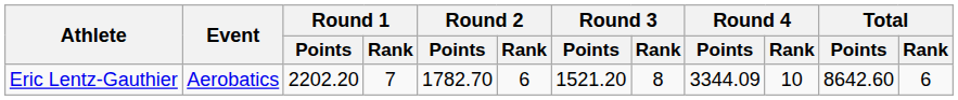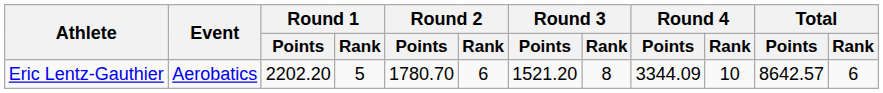 <table class=wikitable style=font-size:90%>
 <tr>
 <th rowspan=2>Athlete</th>
 <th rowspan=2>Event</th>
 <th colspan=2>Round 1</th>
 <th colspan=2>Round 2</th>
 <th colspan=2>Round 3</th>
 <th colspan=2>Round 4</th>
 <th colspan=2>Total</th>
 </tr>
 <tr style=font-size:95%>
 <th>Points</th>
 <th>Rank</th>
 <th>Points</th>
 <th>Rank</th>
 <th>Points</th>
 <th>Rank</th>
 <th>Points</th>
 <th>Rank</th>
 <th>Points</th>
 <th>Rank</th>
 </tr>
 <tr align=center>
 <td align=left><a href='#'>Eric Lentz-Gauthier</a></td>
 <td align=left><a href='#'>Aerobatics</a></td>
 <td>2202.20</td>
-<td>7</td>
-<td>1782.70</td>
+<td>5</td>
+<td>1780.70</td>
 <td>6</td>
 <td>1521.20</td>
 <td>8</td>
 <td>3344.09</td>
 <td>10</td>
-<td>8642.60</td>
+<td>8642.57</td>
 <td>6</td>
 </tr>
 </table>
